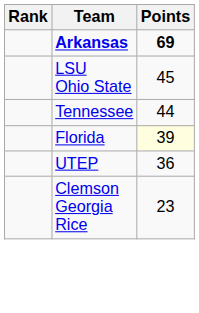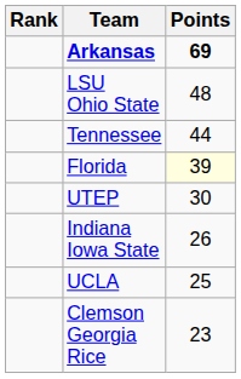 <table class="wikitable sortable" style="text-align:center">
 <tr>
 <th>Rank</th>
 <th>Team</th>
 <th>Points</th>
 </tr>
 <tr>
 <td></td>
 <td align="left"><strong><a href='#'>Arkansas</a></strong></td>
 <td><strong>69</strong></td>
 </tr>
 <tr>
 <td></td>
 <td align="left"><a href='#'>LSU</a><br><a href='#'>Ohio State</a></td>
-<td>45</td>
+<td>48</td>
 </tr>
 <tr>
 <td></td>
 <td align="left"><a href='#'>Tennessee</a></td>
 <td>44</td>
 </tr>
 <tr>
 <td></td>
 <td align="left"><a href='#'>Florida</a></td>
 <td style="background: lightyellow;">39</td>
 </tr>
 <tr>
 <td></td>
 <td align="left"><a href='#'>UTEP</a></td>
-<td>36</td>
+<td>30</td>
+</tr>
+<tr>
+<td></td>
+<td align="left"><a href='#'>Indiana</a><br><a href='#'>Iowa State</a></td>
+<td>26</td>
+</tr>
+<tr>
+<td></td>
+<td align="left"><a href='#'>UCLA</a></td>
+<td>25</td>
 </tr>
 <tr>
 <td></td>
 <td align="left"><a href='#'>Clemson</a><br><a href='#'>Georgia</a><br><a href='#'>Rice</a></td>
 <td>23</td>
 </tr>
 </table>
